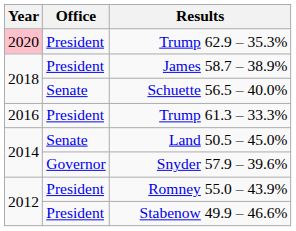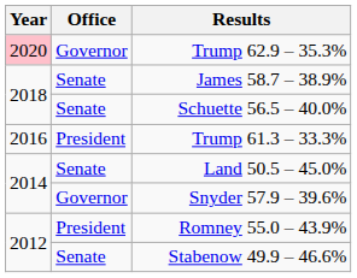 <table class=wikitable>
 <tr>
 <th width="30">Year</th>
 <th width="60">Office</th>
 <th width="180">Results</th>
 </tr>
 <tr>
 <td style="background: pink;">2020</td>
-<td><a href='#'>President</a></td>
+<td><a href='#'>Governor</a></td>
 <td align="right" ><a href='#'>Trump</a> 62.9 – 35.3%</td>
 </tr>
 <tr>
 <td rowspan="2">2018</td>
-<td><a href='#'>President</a></td>
+<td><a href='#'>Senate</a></td>
 <td align="right" ><a href='#'>James</a> 58.7 – 38.9%</td>
 </tr>
 <tr>
 <td><a href='#'>Senate</a></td>
 <td align="right" ><a href='#'>Schuette</a> 56.5 – 40.0%</td>
 </tr>
 <tr>
 <td>2016</td>
 <td><a href='#'>President</a></td>
 <td align="right" ><a href='#'>Trump</a> 61.3 – 33.3%</td>
 </tr>
 <tr>
 <td rowspan="2">2014</td>
 <td><a href='#'>Senate</a></td>
 <td align="right" ><a href='#'>Land</a> 50.5 – 45.0%</td>
 </tr>
 <tr>
 <td><a href='#'>Governor</a></td>
 <td align="right" ><a href='#'>Snyder</a> 57.9 – 39.6%</td>
 </tr>
 <tr>
 <td rowspan="2">2012</td>
 <td><a href='#'>President</a></td>
 <td align="right" ><a href='#'>Romney</a> 55.0 – 43.9%</td>
 </tr>
 <tr>
-<td><a href='#'>President</a></td>
+<td><a href='#'>Senate</a></td>
 <td align="right" ><a href='#'>Stabenow</a> 49.9 – 46.6%</td>
 </tr>
 </table>
